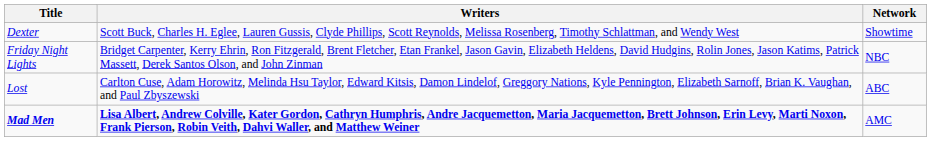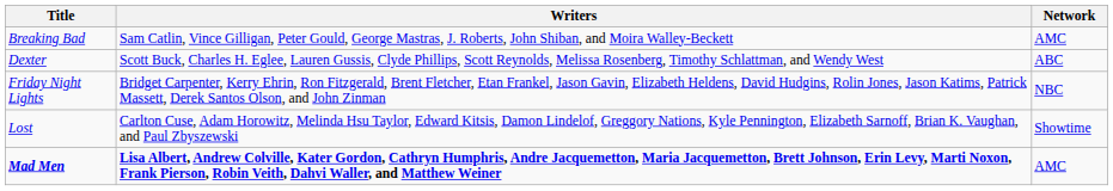 <table class="wikitable" style="width:100%;">
 <tr>
 <th style="width:120px;">Title</th>
 <th>Writers</th>
 <th style="width:80px;">Network</th>
 </tr>
 <tr>
+<td><em><a href='#'>Breaking Bad</a></em></td>
+<td><a href='#'>Sam Catlin</a>, <a href='#'>Vince Gilligan</a>, <a href='#'>Peter Gould</a>, <a href='#'>George Mastras</a>, <a href='#'>J. Roberts</a>, <a href='#'>John Shiban</a>, and <a href='#'>Moira Walley-Beckett</a></td>
+<td><a href='#'>AMC</a></td>
+</tr>
+<tr>
 <td><em><a href='#'>Dexter</a></em></td>
 <td><a href='#'>Scott Buck</a>, <a href='#'>Charles H. Eglee</a>, <a href='#'>Lauren Gussis</a>, <a href='#'>Clyde Phillips</a>, <a href='#'>Scott Reynolds</a>, <a href='#'>Melissa Rosenberg</a>, <a href='#'>Timothy Schlattman</a>, and <a href='#'>Wendy West</a></td>
-<td><a href='#'>Showtime</a></td>
+<td><a href='#'>ABC</a></td>
 </tr>
 <tr>
 <td><em><a href='#'>Friday Night Lights</a></em></td>
 <td><a href='#'>Bridget Carpenter</a>, <a href='#'>Kerry Ehrin</a>, <a href='#'>Ron Fitzgerald</a>, <a href='#'>Brent Fletcher</a>, <a href='#'>Etan Frankel</a>, <a href='#'>Jason Gavin</a>, <a href='#'>Elizabeth Heldens</a>, <a href='#'>David Hudgins</a>, <a href='#'>Rolin Jones</a>, <a href='#'>Jason Katims</a>, <a href='#'>Patrick Massett</a>, <a href='#'>Derek Santos Olson</a>, and <a href='#'>John Zinman</a></td>
 <td><a href='#'>NBC</a></td>
 </tr>
 <tr>
 <td><em><a href='#'>Lost</a></em></td>
 <td><a href='#'>Carlton Cuse</a>, <a href='#'>Adam Horowitz</a>, <a href='#'>Melinda Hsu Taylor</a>, <a href='#'>Edward Kitsis</a>, <a href='#'>Damon Lindelof</a>, <a href='#'>Greggory Nations</a>, <a href='#'>Kyle Pennington</a>, <a href='#'>Elizabeth Sarnoff</a>, <a href='#'>Brian K. Vaughan</a>, and <a href='#'>Paul Zbyszewski</a></td>
-<td><a href='#'>ABC</a></td>
+<td><a href='#'>Showtime</a></td>
 </tr>
 <tr>
 <td><strong><em><a href='#'>Mad Men</a></em></strong></td>
 <td><strong><a href='#'>Lisa Albert</a>, <a href='#'>Andrew Colville</a>, <a href='#'>Kater Gordon</a>, <a href='#'>Cathryn Humphris</a>, <a href='#'>Andre Jacquemetton</a>, <a href='#'>Maria Jacquemetton</a>, <a href='#'>Brett Johnson</a>, <a href='#'>Erin Levy</a>, <a href='#'>Marti Noxon</a>, <a href='#'>Frank Pierson</a>, <a href='#'>Robin Veith</a>, <a href='#'>Dahvi Waller</a>, and <a href='#'>Matthew Weiner</a></strong></td>
 <td><a href='#'>AMC</a></td>
 </tr>
 </table>
